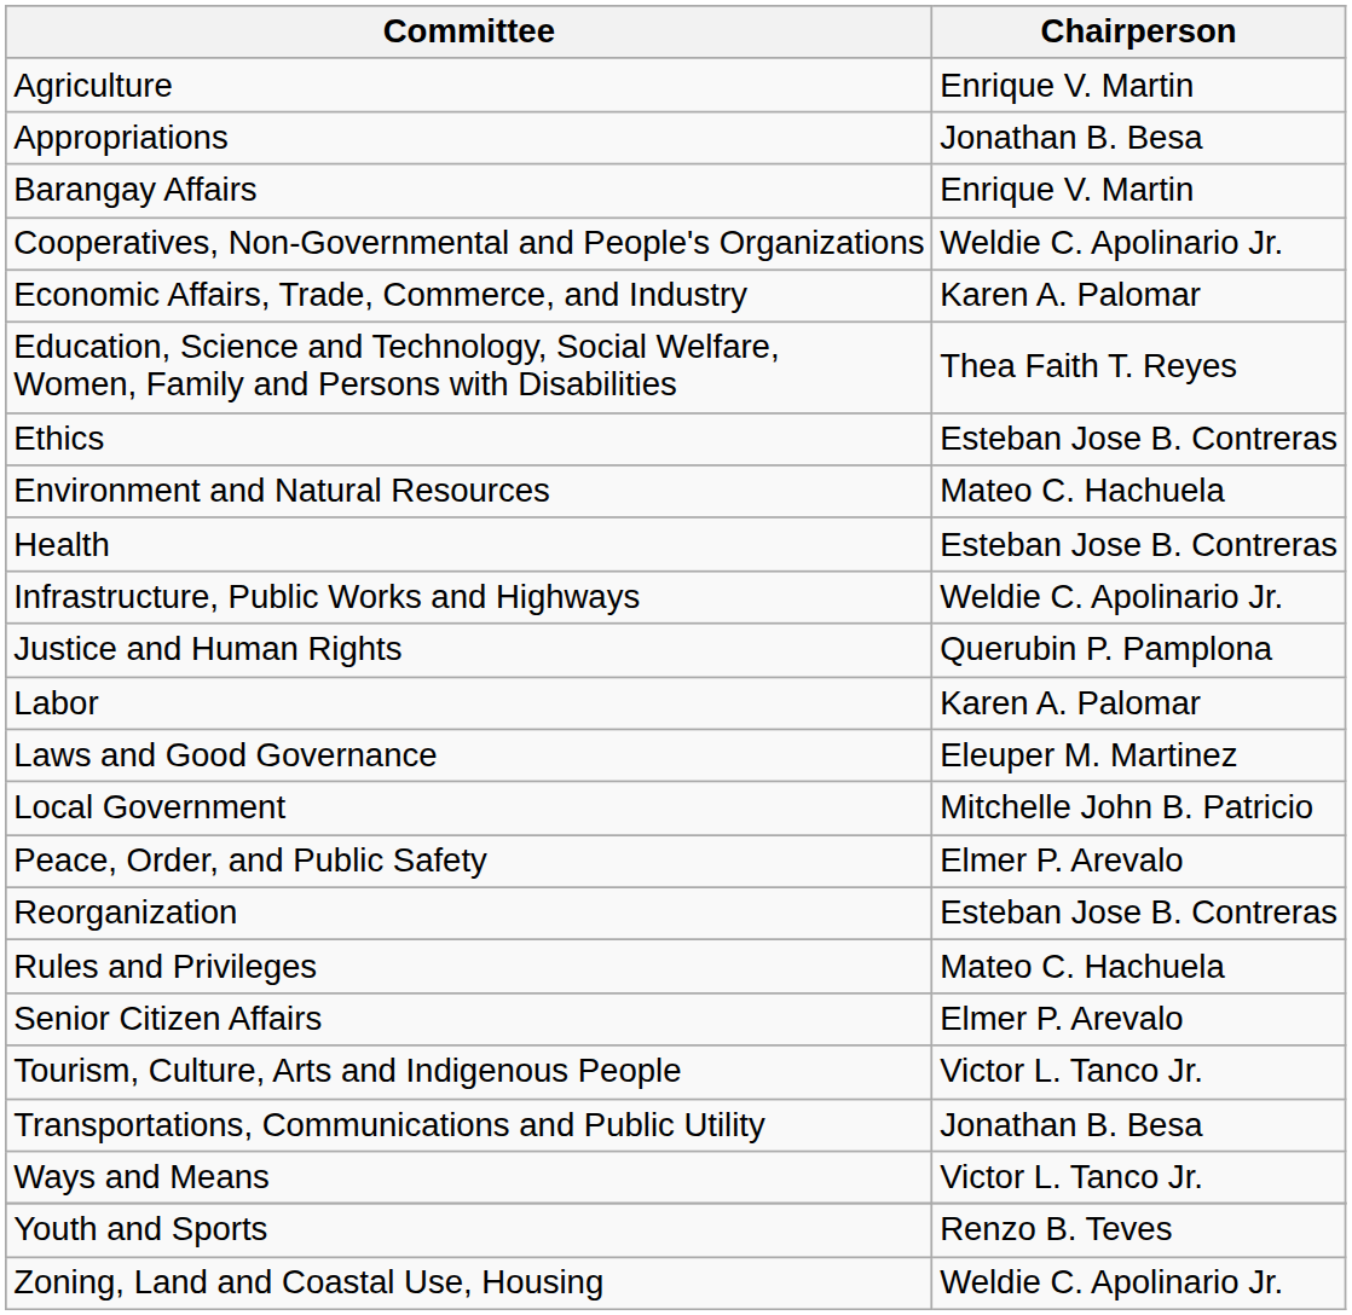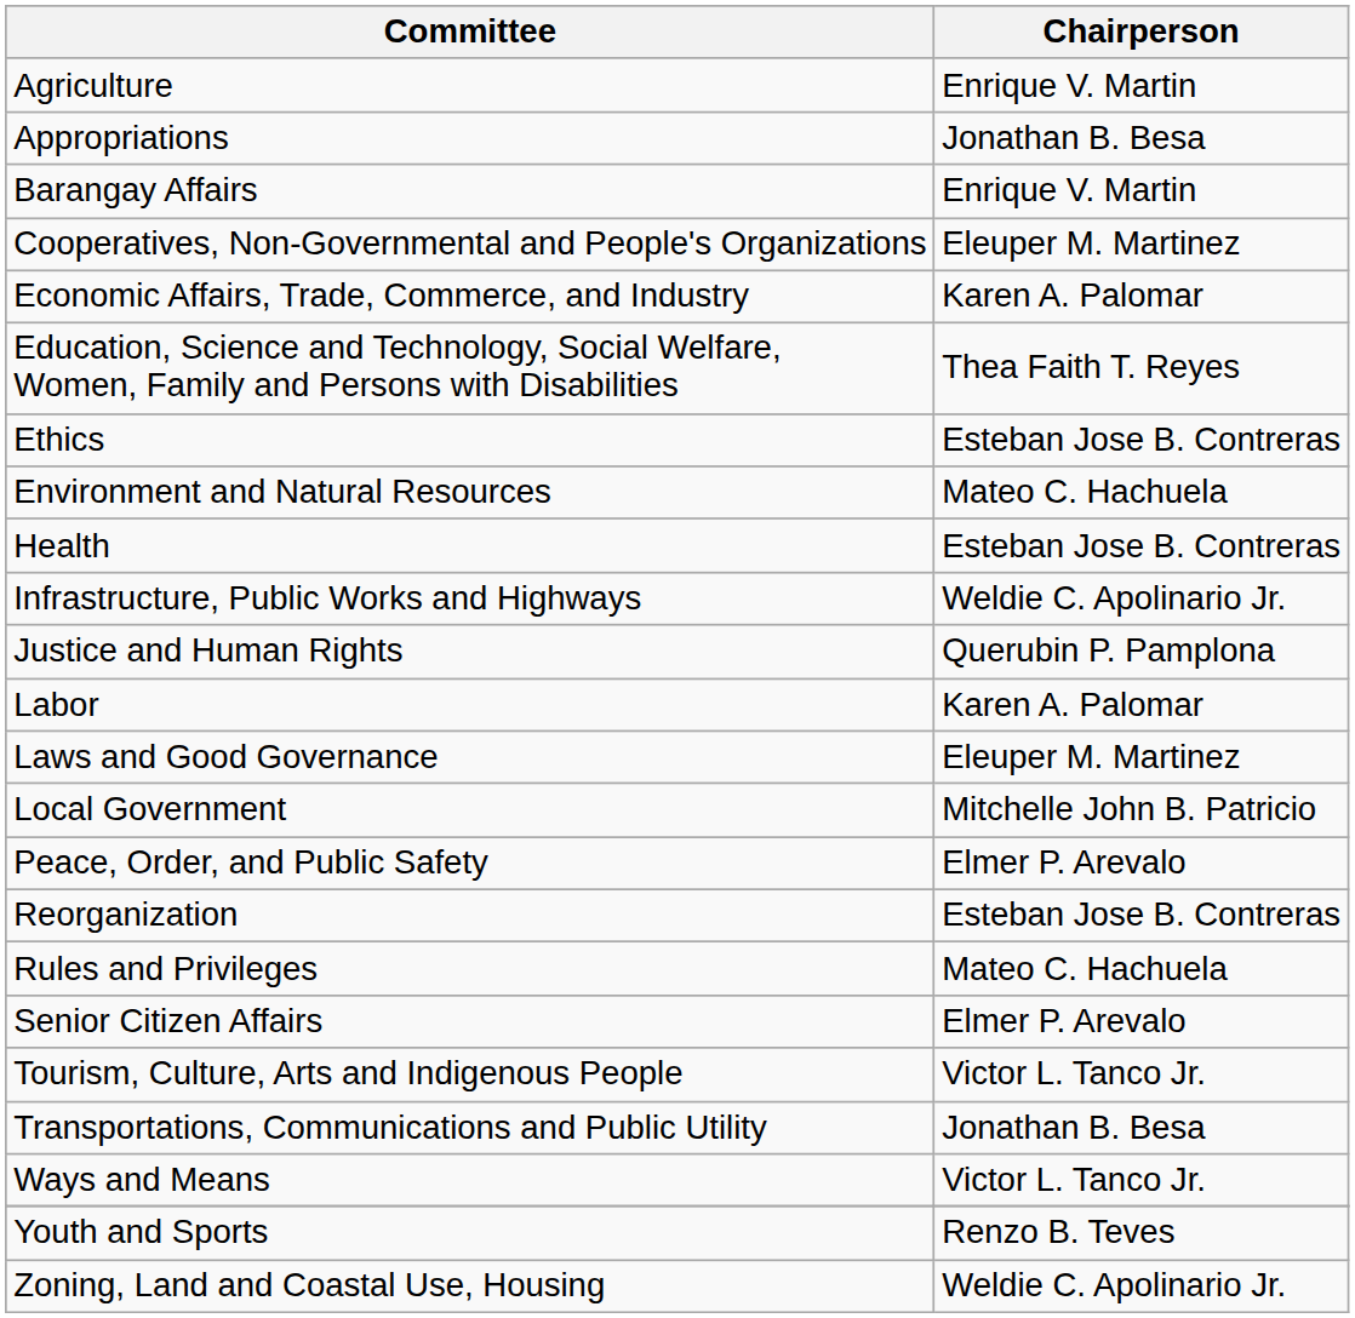 <table class="wikitable">
 <tr>
 <th scope="col">Committee</th>
 <th scope="col">Chairperson</th>
 </tr>
 <tr>
 <td>Agriculture</td>
 <td>Enrique V. Martin</td>
 </tr>
 <tr>
 <td>Appropriations</td>
 <td>Jonathan B. Besa</td>
 </tr>
 <tr>
 <td>Barangay Affairs</td>
 <td>Enrique V. Martin</td>
 </tr>
 <tr>
 <td>Cooperatives, Non-Governmental and People's Organizations</td>
-<td>Weldie C. Apolinario Jr.</td>
+<td>Eleuper M. Martinez</td>
 </tr>
 <tr>
 <td>Economic Affairs, Trade, Commerce, and Industry</td>
 <td>Karen A. Palomar</td>
 </tr>
 <tr>
 <td>Education, Science and Technology, Social Welfare,<br>Women, Family and Persons with Disabilities</td>
 <td>Thea Faith T. Reyes</td>
 </tr>
 <tr>
 <td>Ethics</td>
 <td>Esteban Jose B. Contreras</td>
 </tr>
 <tr>
 <td>Environment and Natural Resources</td>
 <td>Mateo C. Hachuela</td>
 </tr>
 <tr>
 <td>Health</td>
 <td>Esteban Jose B. Contreras</td>
 </tr>
 <tr>
 <td>Infrastructure, Public Works and Highways</td>
 <td>Weldie C. Apolinario Jr.</td>
 </tr>
 <tr>
 <td>Justice and Human Rights</td>
 <td>Querubin P. Pamplona</td>
 </tr>
 <tr>
 <td>Labor</td>
 <td>Karen A. Palomar</td>
 </tr>
 <tr>
 <td>Laws and Good Governance</td>
 <td>Eleuper M. Martinez</td>
 </tr>
 <tr>
 <td>Local Government</td>
 <td>Mitchelle John B. Patricio</td>
 </tr>
 <tr>
 <td>Peace, Order, and Public Safety</td>
 <td>Elmer P. Arevalo</td>
 </tr>
 <tr>
 <td>Reorganization</td>
 <td>Esteban Jose B. Contreras</td>
 </tr>
 <tr>
 <td>Rules and Privileges</td>
 <td>Mateo C. Hachuela</td>
 </tr>
 <tr>
 <td>Senior Citizen Affairs</td>
 <td>Elmer P. Arevalo</td>
 </tr>
 <tr>
 <td>Tourism, Culture, Arts and Indigenous People</td>
 <td>Victor L. Tanco Jr.</td>
 </tr>
 <tr>
 <td>Transportations, Communications and Public Utility</td>
 <td>Jonathan B. Besa</td>
 </tr>
 <tr>
 <td>Ways and Means</td>
 <td>Victor L. Tanco Jr.</td>
 </tr>
 <tr>
 </tr>
 <tr>
 <td>Youth and Sports</td>
 <td>Renzo B. Teves</td>
 </tr>
 <tr>
 <td>Zoning, Land and Coastal Use, Housing</td>
 <td>Weldie C. Apolinario Jr.</td>
 </tr>
 </table>
